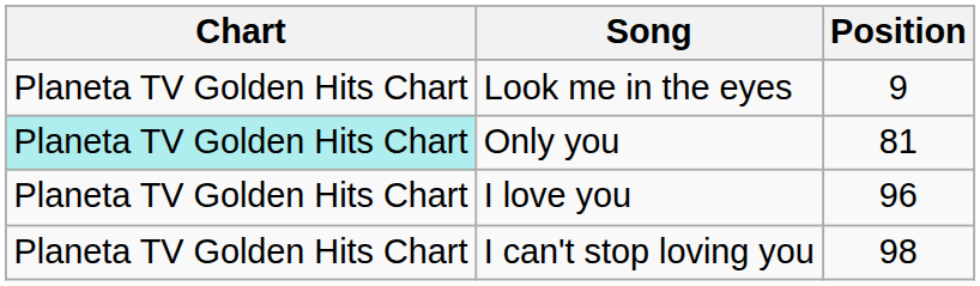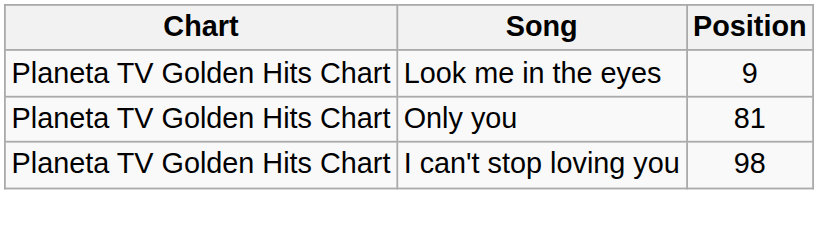 <table class="wikitable">
 <tr>
 <th>Chart</th>
 <th>Song</th>
 <th>Position</th>
 </tr>
 <tr>
 <td>Planeta TV Golden Hits Chart</td>
 <td>Look me in the eyes</td>
 <td style="text-align:center;">9</td>
 </tr>
 <tr>
-<td style="background: paleturquoise;">Planeta TV Golden Hits Chart</td>
+<td>Planeta TV Golden Hits Chart</td>
 <td>Only you</td>
 <td style="text-align:center;">81</td>
-</tr>
-<tr>
-<td>Planeta TV Golden Hits Chart</td>
-<td>I love you</td>
-<td style="text-align:center;">96</td>
 </tr>
 <tr>
 <td>Planeta TV Golden Hits Chart</td>
 <td>I can't stop loving you</td>
 <td style="text-align:center;">98</td>
 </tr>
 </table>
